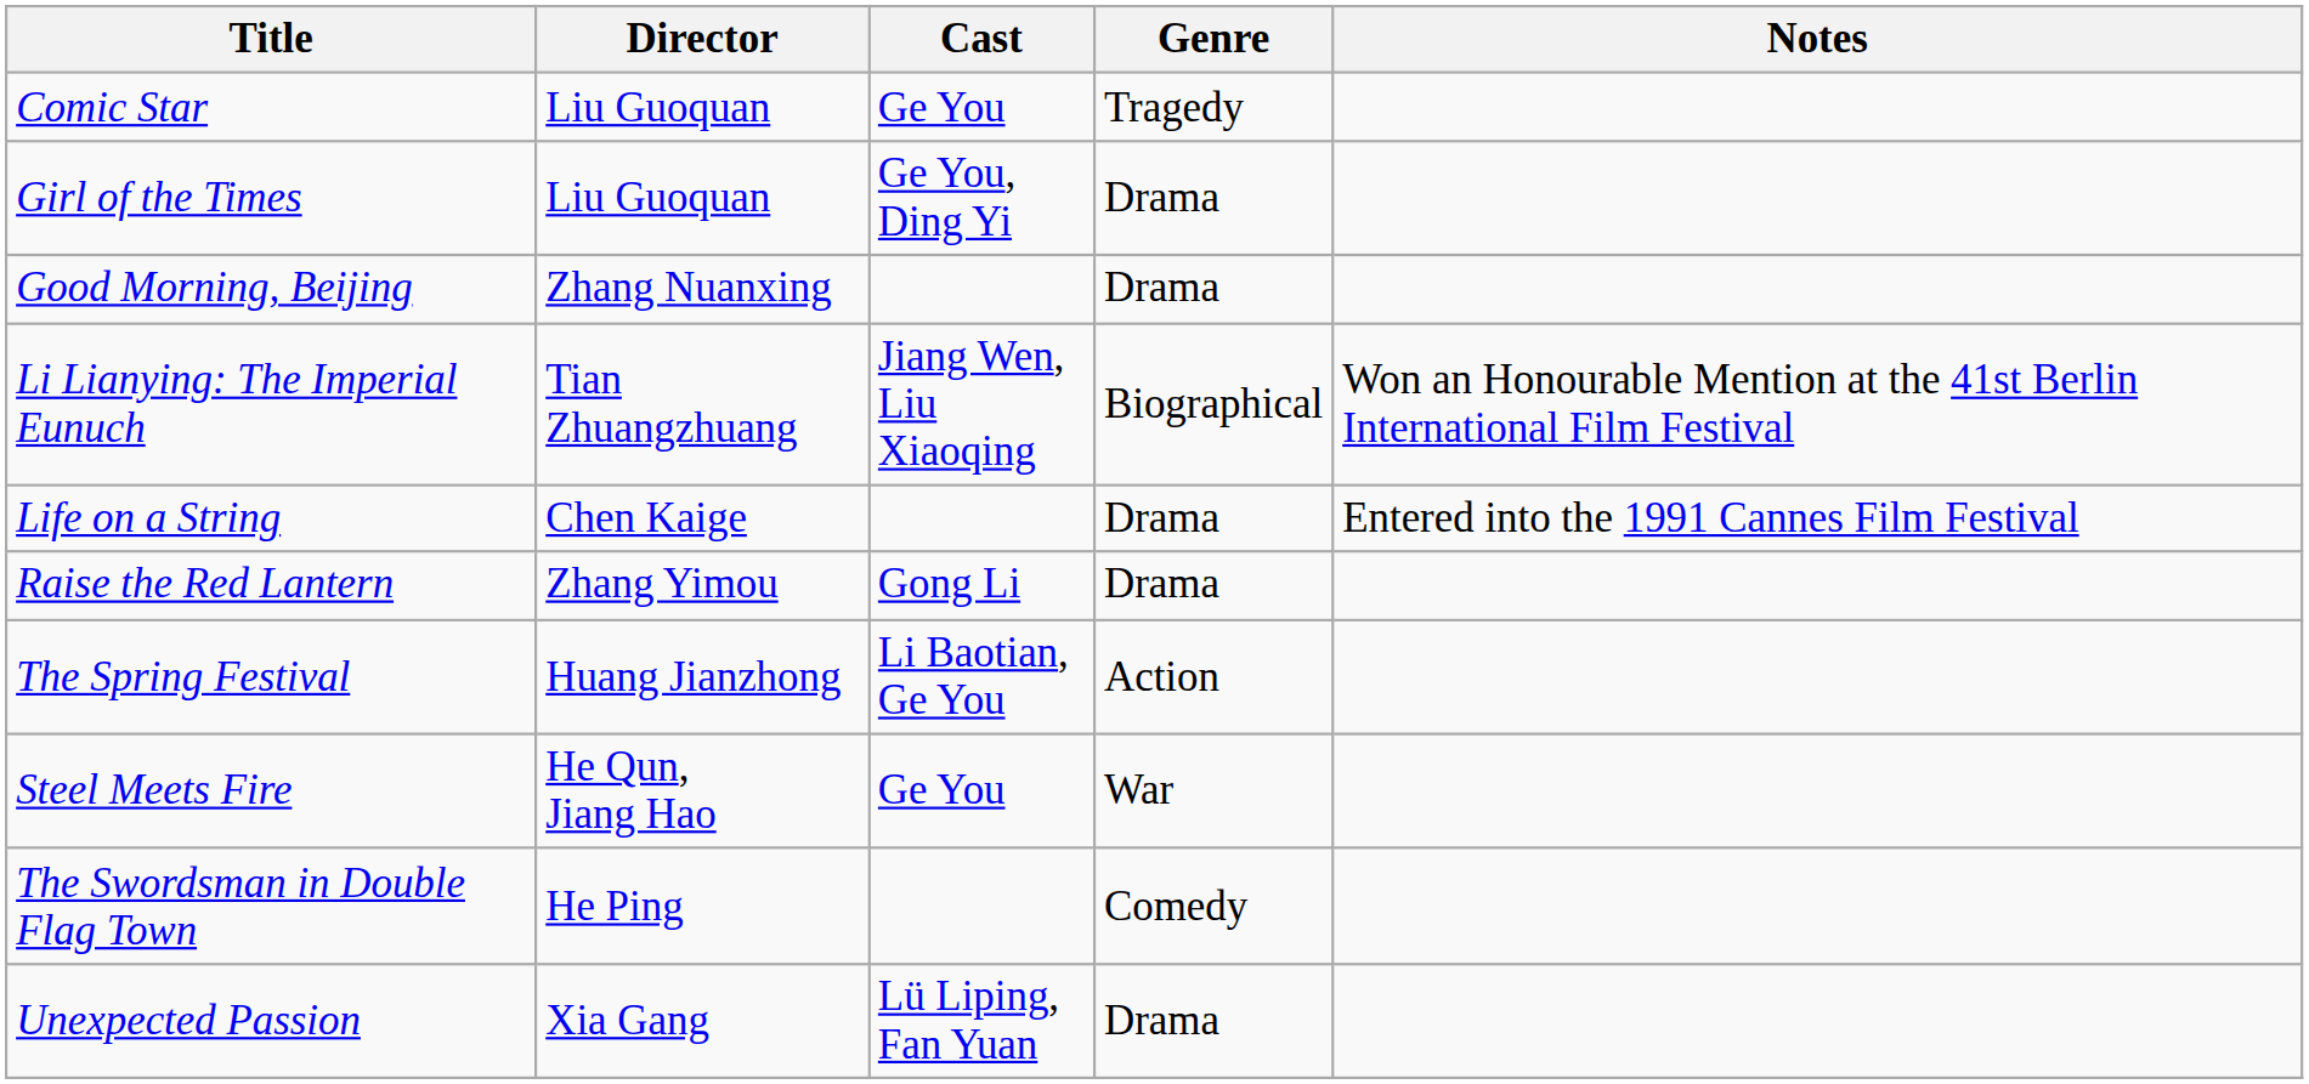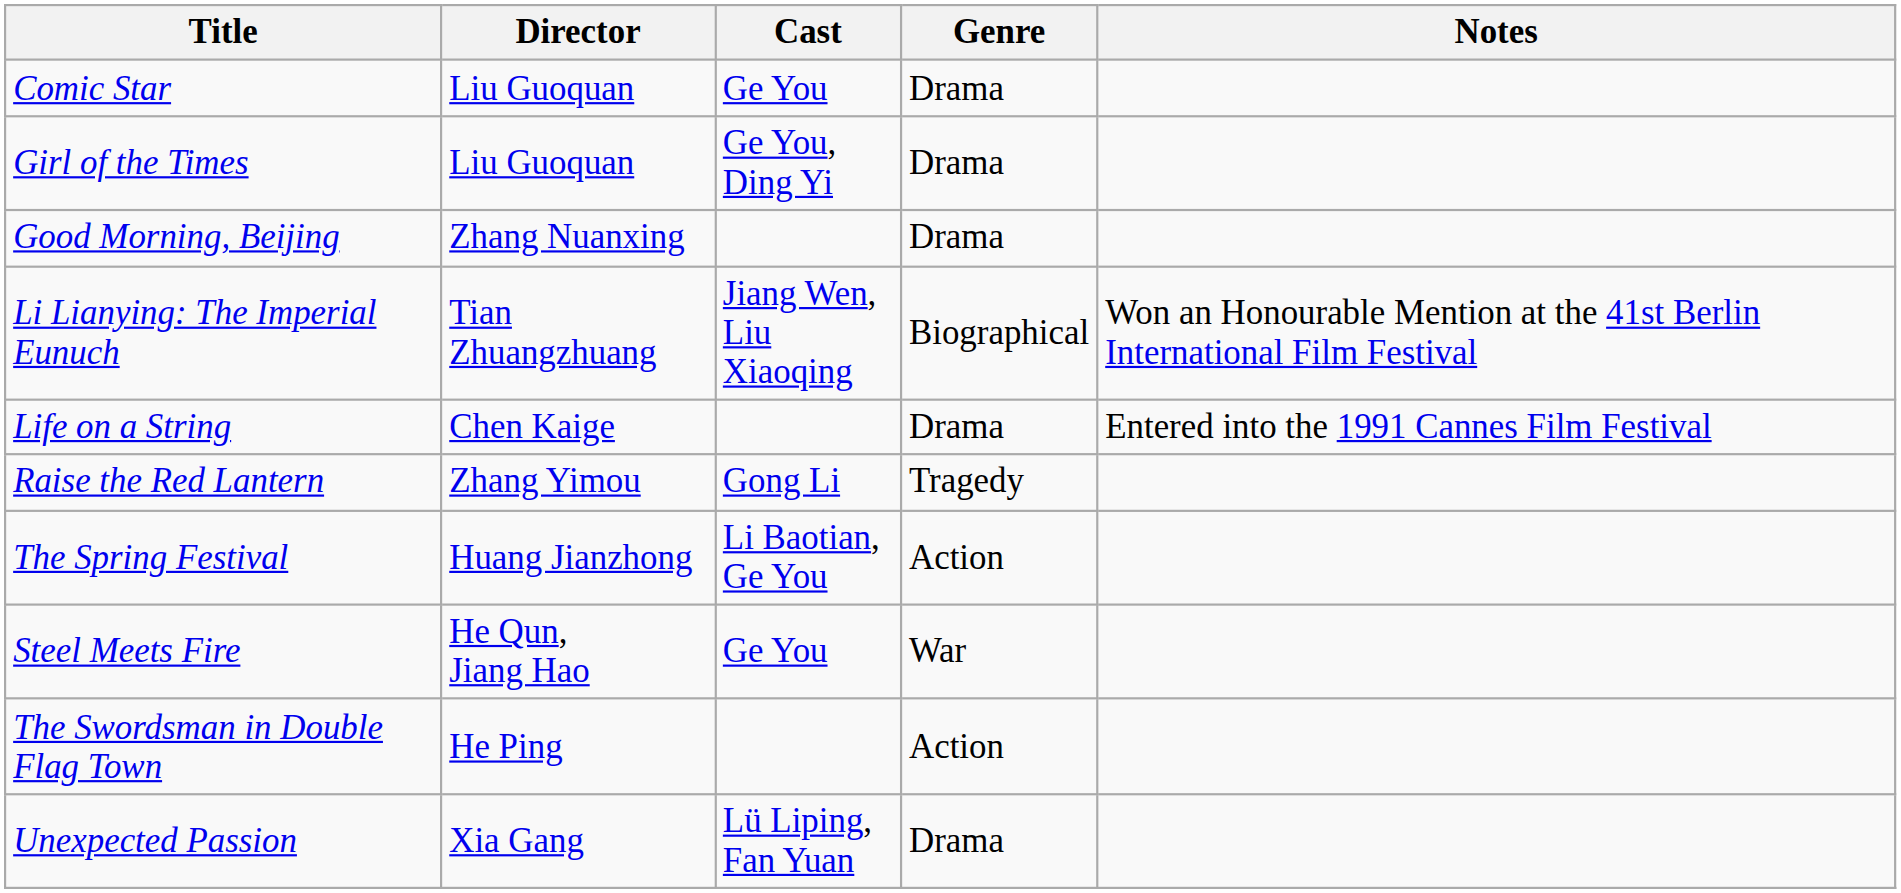 <table class="wikitable sortable">
 <tr>
 <th>Title</th>
 <th>Director</th>
 <th>Cast</th>
 <th>Genre</th>
 <th>Notes</th>
 </tr>
 <tr>
 <td><em><a href='#'>Comic Star</a></em></td>
 <td><a href='#'>Liu Guoquan</a></td>
 <td><a href='#'>Ge You</a></td>
-<td>Tragedy</td>
+<td>Drama</td>
 <td></td>
 </tr>
 <tr>
 <td><em><a href='#'>Girl of the Times</a></em></td>
 <td><a href='#'>Liu Guoquan</a></td>
 <td><a href='#'>Ge You</a>,<br><a href='#'>Ding Yi</a></td>
 <td>Drama</td>
 <td></td>
 </tr>
 <tr>
 <td><em><a href='#'>Good Morning, Beijing</a></em></td>
 <td><a href='#'>Zhang Nuanxing</a></td>
 <td></td>
 <td>Drama</td>
 <td></td>
 </tr>
 <tr>
 <td><em><a href='#'>Li Lianying: The Imperial Eunuch</a></em></td>
 <td><a href='#'>Tian Zhuangzhuang</a></td>
 <td><a href='#'>Jiang Wen</a>,<br><a href='#'>Liu Xiaoqing</a></td>
 <td>Biographical</td>
 <td>Won an Honourable Mention at the <a href='#'>41st Berlin International Film Festival</a></td>
 </tr>
 <tr>
 <td><em><a href='#'>Life on a String</a></em></td>
 <td><a href='#'>Chen Kaige</a></td>
 <td></td>
 <td>Drama</td>
 <td>Entered into the <a href='#'>1991 Cannes Film Festival</a></td>
 </tr>
 <tr>
 <td><em><a href='#'>Raise the Red Lantern</a></em></td>
 <td><a href='#'>Zhang Yimou</a></td>
 <td><a href='#'>Gong Li</a></td>
-<td>Drama</td>
+<td>Tragedy</td>
 <td></td>
 </tr>
 <tr>
 <td><em><a href='#'>The Spring Festival</a></em></td>
 <td><a href='#'>Huang Jianzhong</a></td>
 <td><a href='#'>Li Baotian</a>,<br><a href='#'>Ge You</a></td>
 <td>Action</td>
 <td></td>
 </tr>
 <tr>
 <td><em><a href='#'>Steel Meets Fire</a></em></td>
 <td><a href='#'>He Qun</a>,<br><a href='#'>Jiang Hao</a></td>
 <td><a href='#'>Ge You</a></td>
 <td>War</td>
 <td></td>
 </tr>
 <tr>
 <td><em><a href='#'>The Swordsman in Double Flag Town</a></em></td>
 <td><a href='#'>He Ping</a></td>
 <td></td>
-<td>Comedy</td>
+<td>Action</td>
 <td></td>
 </tr>
 <tr>
 <td><em><a href='#'>Unexpected Passion</a></em></td>
 <td><a href='#'>Xia Gang</a></td>
 <td><a href='#'>Lü Liping</a>,<br><a href='#'>Fan Yuan</a></td>
 <td>Drama</td>
 <td></td>
 </tr>
 <tr>
 </tr>
 </table>
